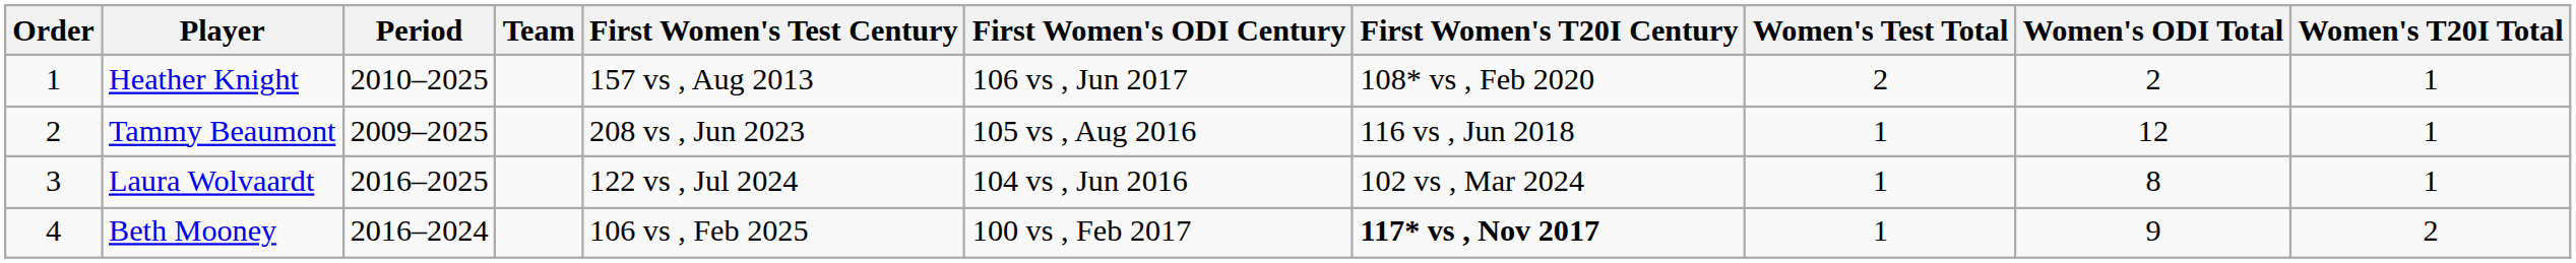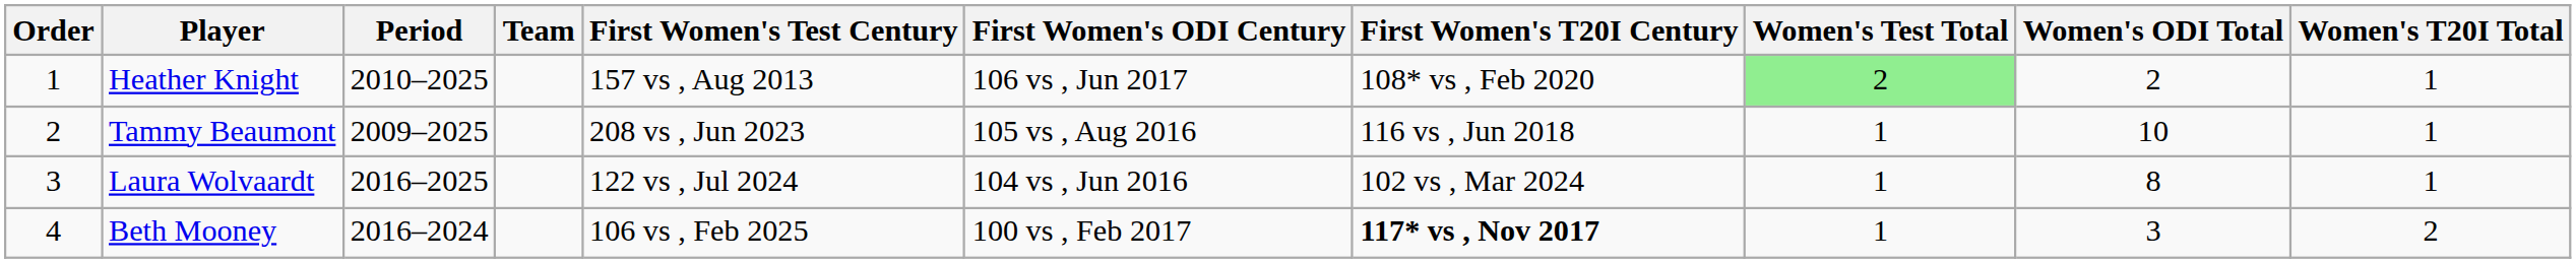 <table class="wikitable sortable" style="font-size: 85%">
 <tr>
 <th>Order</th>
 <th>Player</th>
 <th>Period</th>
 <th>Team</th>
 <th>First Women's Test Century</th>
 <th>First Women's ODI Century</th>
 <th>First Women's T20I Century</th>
 <th>Women's Test Total</th>
 <th>Women's ODI Total</th>
 <th>Women's T20I Total</th>
 </tr>
 <tr>
 <td align="center">1</td>
 <td><a href='#'>Heather Knight</a></td>
 <td>2010–2025</td>
 <td></td>
 <td>157 vs , Aug 2013</td>
 <td>106 vs , Jun 2017</td>
 <td>108* vs , Feb 2020</td>
-<td align="center">2</td>
+<td align="center" style="background: lightgreen;">2</td>
 <td align="center">2</td>
 <td align="center">1</td>
 </tr>
 <tr>
 <td align="center">2</td>
 <td><a href='#'>Tammy Beaumont</a></td>
 <td>2009–2025</td>
 <td></td>
 <td>208 vs , Jun 2023</td>
 <td>105 vs , Aug 2016</td>
 <td>116 vs , Jun 2018</td>
 <td align="center">1</td>
-<td align="center">12</td>
+<td align="center">10</td>
 <td align="center">1</td>
 </tr>
 <tr>
 <td align="center">3</td>
 <td><a href='#'>Laura Wolvaardt</a></td>
 <td>2016–2025</td>
 <td></td>
 <td>122 vs , Jul 2024</td>
 <td>104 vs , Jun 2016</td>
 <td>102 vs , Mar 2024</td>
 <td align="center">1</td>
 <td align="center">8</td>
 <td align="center">1</td>
 </tr>
 <tr>
 <td align="center">4</td>
 <td><a href='#'>Beth Mooney</a></td>
 <td>2016–2024</td>
 <td></td>
 <td>106 vs , Feb 2025</td>
 <td>100 vs , Feb 2017</td>
 <td><strong>117* vs , Nov 2017</strong></td>
 <td align="center">1</td>
-<td align="center">9</td>
+<td align="center">3</td>
 <td align="center">2</td>
 </tr>
 </table>
